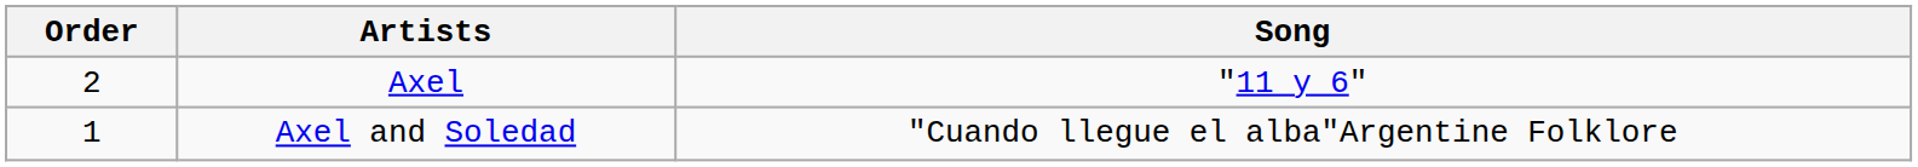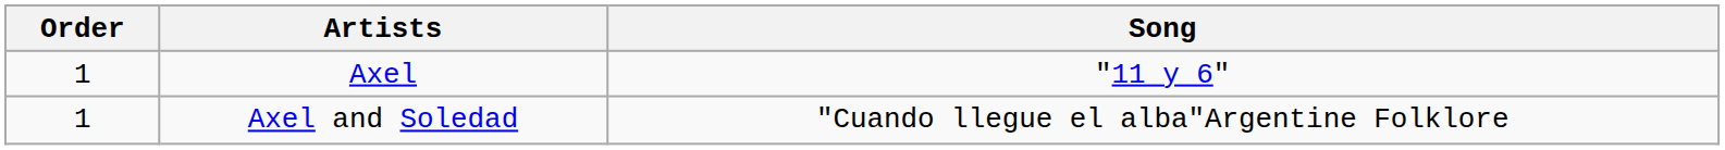 <table class="wikitable" style="text-align:center; width:50%;">
 <tr>
 <th scope="col">Order</th>
 <th scope="col">Artists</th>
 <th scope="col">Song</th>
 </tr>
 <tr>
-<td>2</td>
+<td>1</td>
 <td><a href='#'>Axel</a></td>
 <td>"<a href='#'>11 y 6</a>"</td>
 </tr>
 <tr>
 <td>1</td>
 <td><a href='#'>Axel</a> and <a href='#'>Soledad</a></td>
 <td>"Cuando llegue el alba"Argentine Folklore</td>
 </tr>
 </table>
